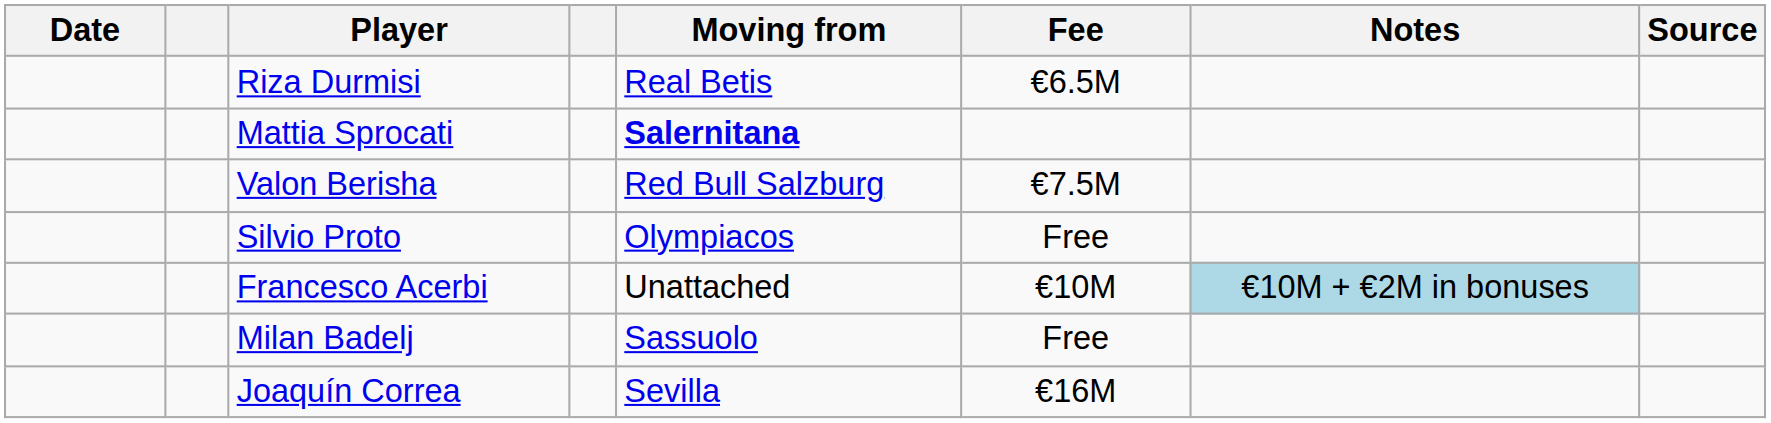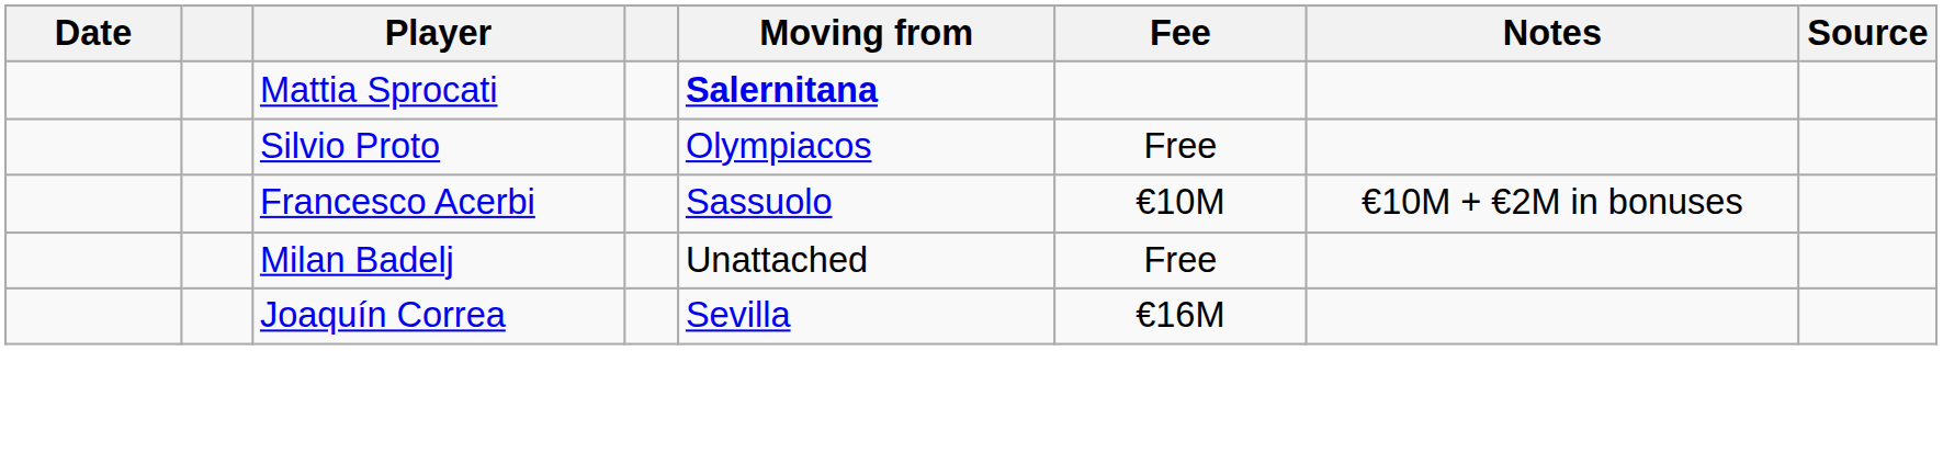 <table class="wikitable sortable">
 <tr>
 <th style="width:80px;">Date</th>
 <th style="width:30px;"></th>
 <th style="width:180px;">Player</th>
 <th style="width:20px;"></th>
 <th style="width:180px;">Moving from</th>
 <th style="width:120px;" class="unsortable">Fee</th>
 <th style="width:250px;" class="unsortable">Notes</th>
 <th style="width:20px;">Source</th>
 </tr>
 <tr>
 <td></td>
 <td align=center></td>
-<td> <a href='#'>Riza Durmisi</a></td>
-<td align=center></td>
-<td> <a href='#'>Real Betis</a></td>
-<td align=center>€6.5M</td>
-<td align=center></td>
-<td></td>
-</tr>
-<tr>
-<td></td>
-<td align=center></td>
 <td> <a href='#'>Mattia Sprocati</a></td>
 <td align=center></td>
 <td><strong> <a href='#'>Salernitana</a></strong></td>
 <td align=center></td>
-<td align=center></td>
-<td></td>
-</tr>
-<tr>
-<td></td>
-<td align=center></td>
-<td> <a href='#'>Valon Berisha</a></td>
-<td align=center></td>
-<td> <a href='#'>Red Bull Salzburg</a></td>
-<td align=center>€7.5M</td>
 <td align=center></td>
 <td></td>
 </tr>
 <tr>
 <td></td>
 <td align=center></td>
 <td> <a href='#'>Silvio Proto</a></td>
 <td align=center></td>
 <td> <a href='#'>Olympiacos</a></td>
 <td align=center>Free</td>
 <td align=center></td>
 <td></td>
 </tr>
 <tr>
 <td></td>
 <td align=center></td>
 <td> <a href='#'>Francesco Acerbi</a></td>
 <td align=center></td>
-<td>Unattached</td>
+<td> <a href='#'>Sassuolo</a></td>
 <td align=center>€10M</td>
-<td align=center style="background: lightblue;">€10M + €2M in bonuses</td>
+<td align=center>€10M + €2M in bonuses</td>
 <td></td>
 </tr>
 <tr>
 <td></td>
 <td align=center></td>
 <td> <a href='#'>Milan Badelj</a></td>
 <td align=center></td>
-<td> <a href='#'>Sassuolo</a></td>
+<td>Unattached</td>
 <td align=center>Free</td>
 <td align=center></td>
 <td></td>
 </tr>
 <tr>
 <td></td>
 <td align=center></td>
 <td> <a href='#'>Joaquín Correa</a></td>
 <td align=center></td>
 <td> <a href='#'>Sevilla</a></td>
 <td align=center>€16M</td>
 <td align=center></td>
 <td></td>
 </tr>
 </table>
